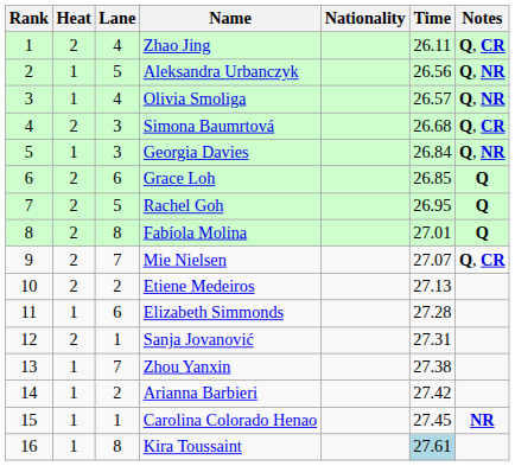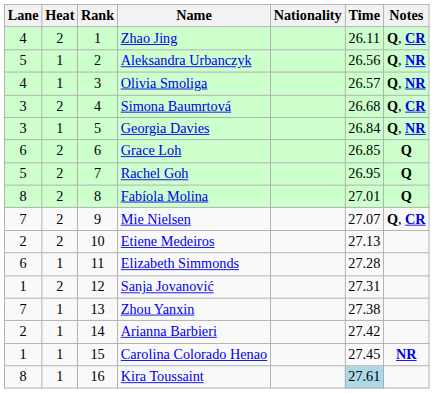 <table class="wikitable sortable" style="text-align:center">
 <tr>
+<th>Lane</th>
+<th>Heat</th>
 <th>Rank</th>
-<th>Heat</th>
-<th>Lane</th>
 <th>Name</th>
 <th>Nationality</th>
 <th>Time</th>
 <th>Notes</th>
 </tr>
 <tr bgcolor=ccffcc>
+<td>4</td>
+<td>2</td>
 <td>1</td>
-<td>2</td>
-<td>4</td>
 <td align=left><a href='#'>Zhao Jing</a></td>
 <td align=left></td>
 <td>26.11</td>
 <td><strong>Q</strong>, <strong><a href='#'>CR</a></strong></td>
 </tr>
 <tr bgcolor=ccffcc>
+<td>5</td>
+<td>1</td>
 <td>2</td>
-<td>1</td>
-<td>5</td>
 <td align=left><a href='#'>Aleksandra Urbanczyk</a></td>
 <td align=left></td>
 <td>26.56</td>
 <td><strong>Q</strong>, <strong><a href='#'>NR</a></strong></td>
 </tr>
 <tr bgcolor=ccffcc>
+<td>4</td>
+<td>1</td>
 <td>3</td>
-<td>1</td>
-<td>4</td>
 <td align=left><a href='#'>Olivia Smoliga</a></td>
 <td align=left></td>
 <td>26.57</td>
 <td><strong>Q</strong>, <strong><a href='#'>NR</a></strong></td>
 </tr>
 <tr bgcolor=ccffcc>
+<td>3</td>
+<td>2</td>
 <td>4</td>
-<td>2</td>
-<td>3</td>
 <td align=left><a href='#'>Simona Baumrtová</a></td>
 <td align=left></td>
 <td>26.68</td>
 <td><strong>Q</strong>, <strong><a href='#'>CR</a></strong></td>
 </tr>
 <tr bgcolor=ccffcc>
+<td>3</td>
+<td>1</td>
 <td>5</td>
-<td>1</td>
-<td>3</td>
 <td align=left><a href='#'>Georgia Davies</a></td>
 <td align=left></td>
 <td>26.84</td>
 <td><strong>Q</strong>, <strong><a href='#'>NR</a></strong></td>
 </tr>
 <tr bgcolor=ccffcc>
 <td>6</td>
 <td>2</td>
 <td>6</td>
 <td align=left><a href='#'>Grace Loh</a></td>
 <td align=left></td>
 <td>26.85</td>
 <td><strong>Q</strong></td>
 </tr>
 <tr bgcolor=ccffcc>
+<td>5</td>
+<td>2</td>
 <td>7</td>
-<td>2</td>
-<td>5</td>
 <td align=left><a href='#'>Rachel Goh</a></td>
 <td align=left></td>
 <td>26.95</td>
 <td><strong>Q</strong></td>
 </tr>
 <tr bgcolor=ccffcc>
 <td>8</td>
 <td>2</td>
 <td>8</td>
 <td align=left><a href='#'>Fabíola Molina</a></td>
 <td align=left></td>
 <td>27.01</td>
 <td><strong>Q</strong></td>
 </tr>
 <tr>
+<td>7</td>
+<td>2</td>
 <td>9</td>
-<td>2</td>
-<td>7</td>
 <td align=left><a href='#'>Mie Nielsen</a></td>
 <td align=left></td>
 <td>27.07</td>
 <td><strong>Q</strong>, <strong><a href='#'>CR</a></strong></td>
 </tr>
 <tr>
-<td>10</td>
 <td>2</td>
 <td>2</td>
+<td>10</td>
 <td align=left><a href='#'>Etiene Medeiros</a></td>
 <td align=left></td>
 <td>27.13</td>
 <td></td>
 </tr>
 <tr>
+<td>6</td>
+<td>1</td>
 <td>11</td>
-<td>1</td>
-<td>6</td>
 <td align=left><a href='#'>Elizabeth Simmonds</a></td>
 <td align=left></td>
 <td>27.28</td>
 <td></td>
 </tr>
 <tr>
+<td>1</td>
+<td>2</td>
 <td>12</td>
-<td>2</td>
-<td>1</td>
 <td align=left><a href='#'>Sanja Jovanović</a></td>
 <td align=left></td>
 <td>27.31</td>
 <td></td>
 </tr>
 <tr>
+<td>7</td>
+<td>1</td>
 <td>13</td>
-<td>1</td>
-<td>7</td>
 <td align=left><a href='#'>Zhou Yanxin</a></td>
 <td align=left></td>
 <td>27.38</td>
 <td></td>
 </tr>
 <tr>
+<td>2</td>
+<td>1</td>
 <td>14</td>
-<td>1</td>
-<td>2</td>
 <td align=left><a href='#'>Arianna Barbieri</a></td>
 <td align=left></td>
 <td>27.42</td>
 <td></td>
 </tr>
 <tr>
-<td>15</td>
 <td>1</td>
 <td>1</td>
+<td>15</td>
 <td align=left><a href='#'>Carolina Colorado Henao</a></td>
 <td align=left></td>
 <td>27.45</td>
 <td><strong><a href='#'>NR</a></strong></td>
 </tr>
 <tr>
+<td>8</td>
+<td>1</td>
 <td>16</td>
-<td>1</td>
-<td>8</td>
 <td align=left><a href='#'>Kira Toussaint</a></td>
 <td align=left></td>
 <td style="background: lightblue;">27.61</td>
 <td></td>
 </tr>
 </table>
